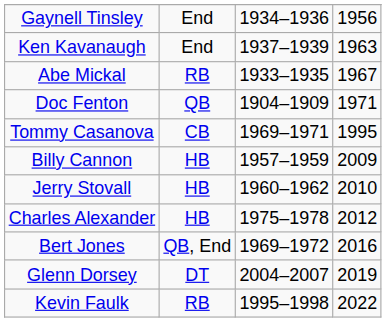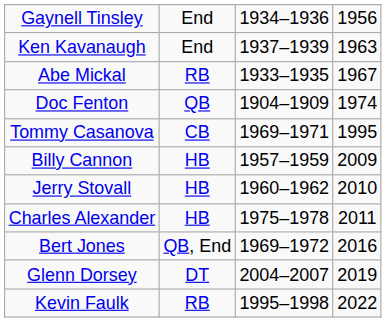 <table class="wikitable" style="text-align:center">
 <tr>
 </tr>
 <tr>
 <td><a href='#'>Gaynell Tinsley</a></td>
 <td>End</td>
 <td>1934–1936</td>
 <td>1956</td>
 </tr>
 <tr>
 <td><a href='#'>Ken Kavanaugh</a></td>
 <td>End</td>
 <td>1937–1939</td>
 <td>1963</td>
 </tr>
 <tr>
 <td><a href='#'>Abe Mickal</a></td>
 <td><a href='#'>RB</a></td>
 <td>1933–1935</td>
 <td>1967</td>
 </tr>
 <tr>
 <td><a href='#'>Doc Fenton</a></td>
 <td><a href='#'>QB</a></td>
 <td>1904–1909</td>
-<td>1971</td>
+<td>1974</td>
 </tr>
 <tr>
 <td><a href='#'>Tommy Casanova</a></td>
 <td><a href='#'>CB</a></td>
 <td>1969–1971</td>
 <td>1995</td>
 </tr>
 <tr>
 <td><a href='#'>Billy Cannon</a></td>
 <td><a href='#'>HB</a></td>
 <td>1957–1959</td>
 <td>2009</td>
 </tr>
 <tr>
 <td><a href='#'>Jerry Stovall</a></td>
 <td><a href='#'>HB</a></td>
 <td>1960–1962</td>
 <td>2010</td>
 </tr>
 <tr>
 <td><a href='#'>Charles Alexander</a></td>
 <td><a href='#'>HB</a></td>
 <td>1975–1978</td>
-<td>2012</td>
+<td>2011</td>
 </tr>
 <tr>
 <td><a href='#'>Bert Jones</a></td>
 <td><a href='#'>QB</a>, End</td>
 <td>1969–1972</td>
 <td>2016</td>
 </tr>
 <tr>
 <td><a href='#'>Glenn Dorsey</a></td>
 <td><a href='#'>DT</a></td>
 <td>2004–2007</td>
 <td>2019</td>
 </tr>
 <tr>
 <td><a href='#'>Kevin Faulk</a></td>
 <td><a href='#'>RB</a></td>
 <td>1995–1998</td>
 <td>2022</td>
 </tr>
 </table>
